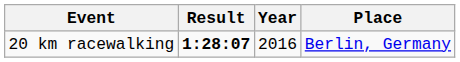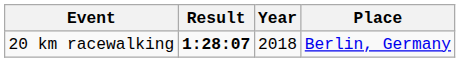 <table class=wikitable style="font-size:100%">
 <tr>
 <th>Event</th>
 <th>Result</th>
 <th>Year</th>
 <th>Place</th>
 </tr>
 <tr>
 <td>20 km racewalking</td>
 <td><strong>1:28:07</strong></td>
-<td>2016</td>
+<td>2018</td>
 <td><a href='#'>Berlin, Germany</a></td>
 </tr>
 </table>
